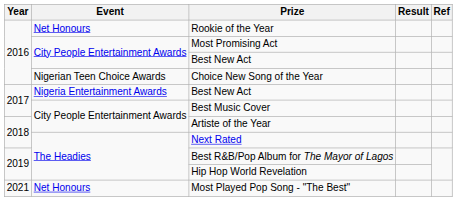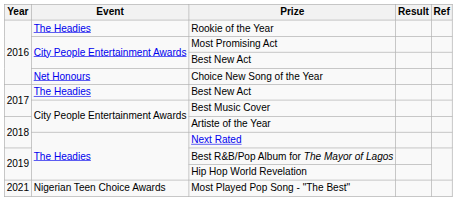 <table class="wikitable sortable">
 <tr>
 <th>Year</th>
 <th>Event</th>
 <th>Prize</th>
 <th>Result</th>
 <th>Ref</th>
 </tr>
 <tr>
 <td rowspan="4">2016</td>
-<td><a href='#'>Net Honours</a></td>
+<td><a href='#'>The Headies</a></td>
 <td>Rookie of the Year</td>
 <td></td>
 <td></td>
 </tr>
 <tr>
 <td rowspan="2"><a href='#'>City People Entertainment Awards</a></td>
 <td>Most Promising Act</td>
 <td></td>
 <td></td>
 </tr>
 <tr>
 <td>Best New Act</td>
 <td></td>
 <td></td>
 </tr>
 <tr>
-<td>Nigerian Teen Choice Awards</td>
+<td><a href='#'>Net Honours</a></td>
 <td>Choice New Song of the Year</td>
 <td></td>
 <td></td>
 </tr>
 <tr>
 <td rowspan="2">2017</td>
-<td><a href='#'>Nigeria Entertainment Awards</a></td>
+<td><a href='#'>The Headies</a></td>
 <td>Best New Act</td>
 <td></td>
 <td></td>
 </tr>
 <tr>
 <td rowspan="2">City People Entertainment Awards</td>
 <td>Best Music Cover</td>
 <td></td>
 <td></td>
 </tr>
 <tr>
 <td rowspan="2">2018</td>
 <td>Artiste of the Year</td>
 <td></td>
 <td></td>
 </tr>
 <tr>
 <td rowspan="3"><a href='#'>The Headies</a></td>
 <td><a href='#'>Next Rated</a></td>
 <td></td>
 <td></td>
 </tr>
 <tr>
 <td rowspan="2">2019</td>
 <td>Best R&B/Pop Album for <em>The Mayor of Lagos</em></td>
 <td></td>
 <td rowspan="2"></td>
 </tr>
 <tr>
 <td>Hip Hop World Revelation</td>
 <td></td>
 </tr>
 <tr>
 <td>2021</td>
-<td><a href='#'>Net Honours</a></td>
+<td>Nigerian Teen Choice Awards</td>
 <td>Most Played Pop Song - "The Best" </td>
 <td></td>
 <td></td>
 </tr>
 </table>
